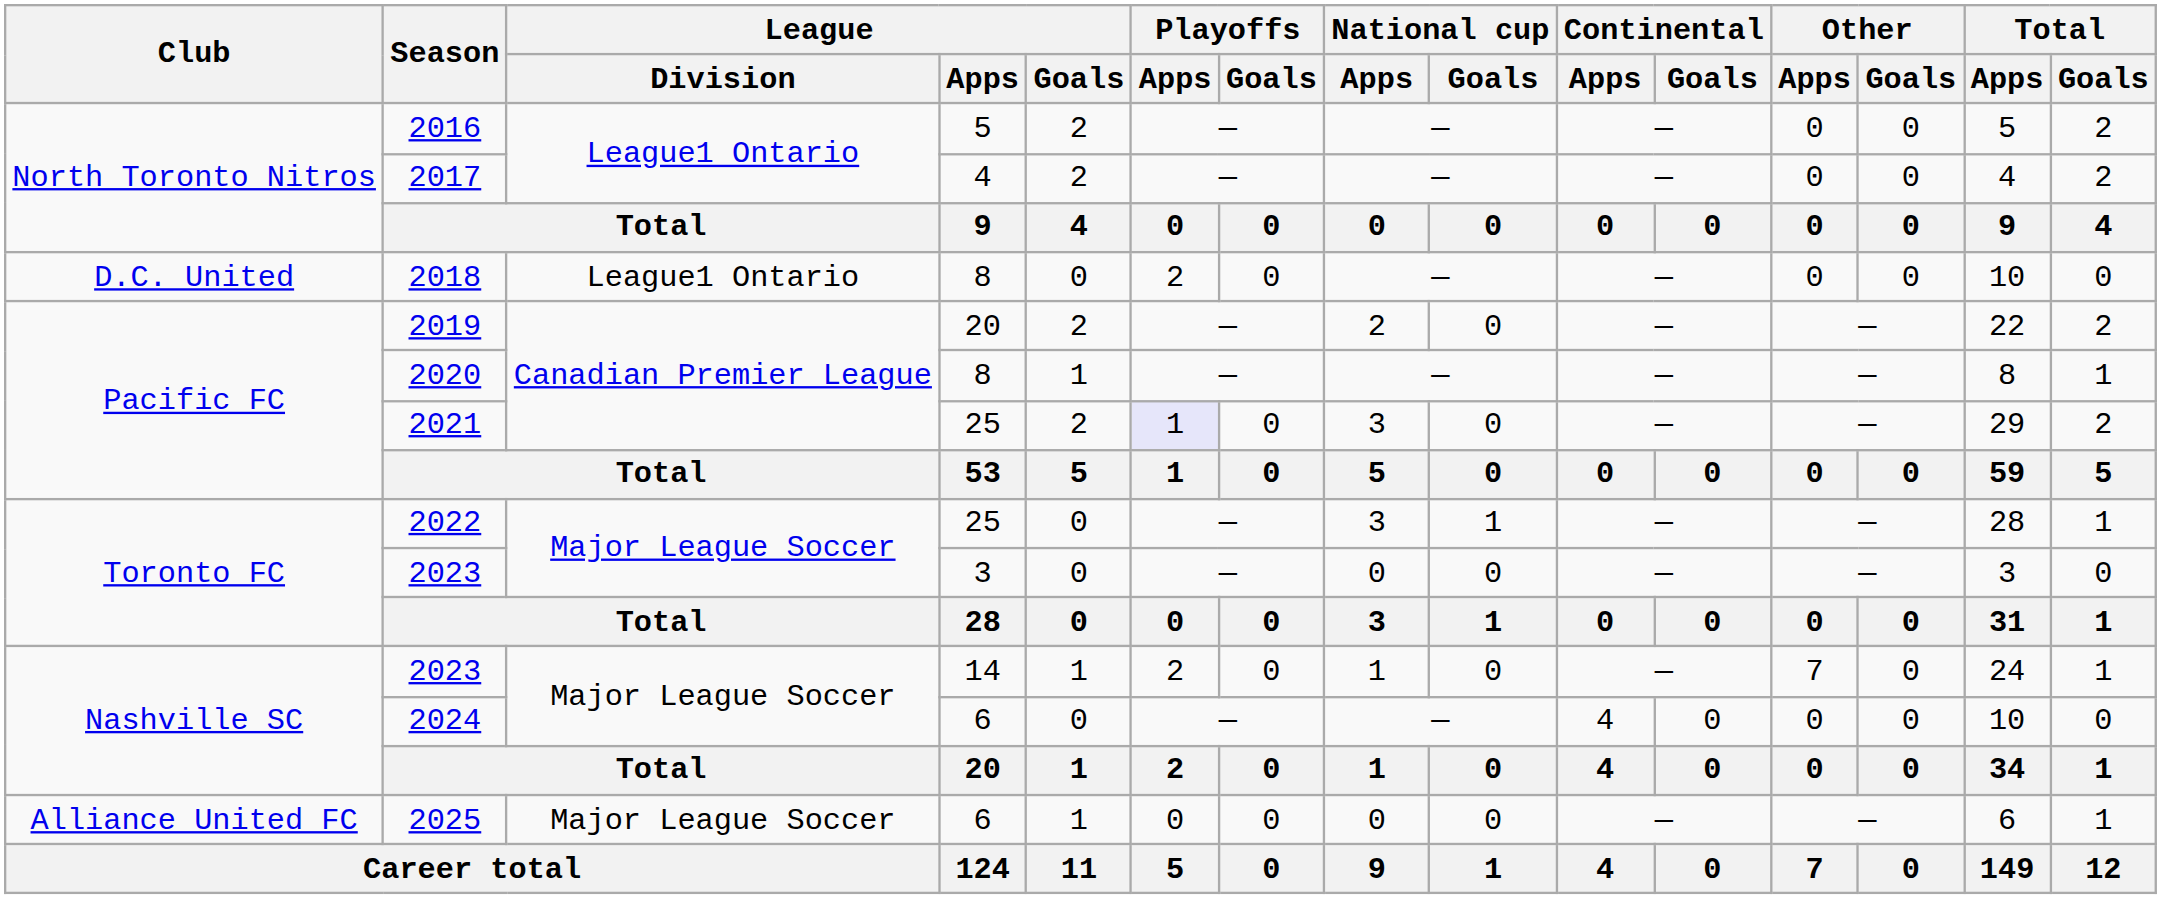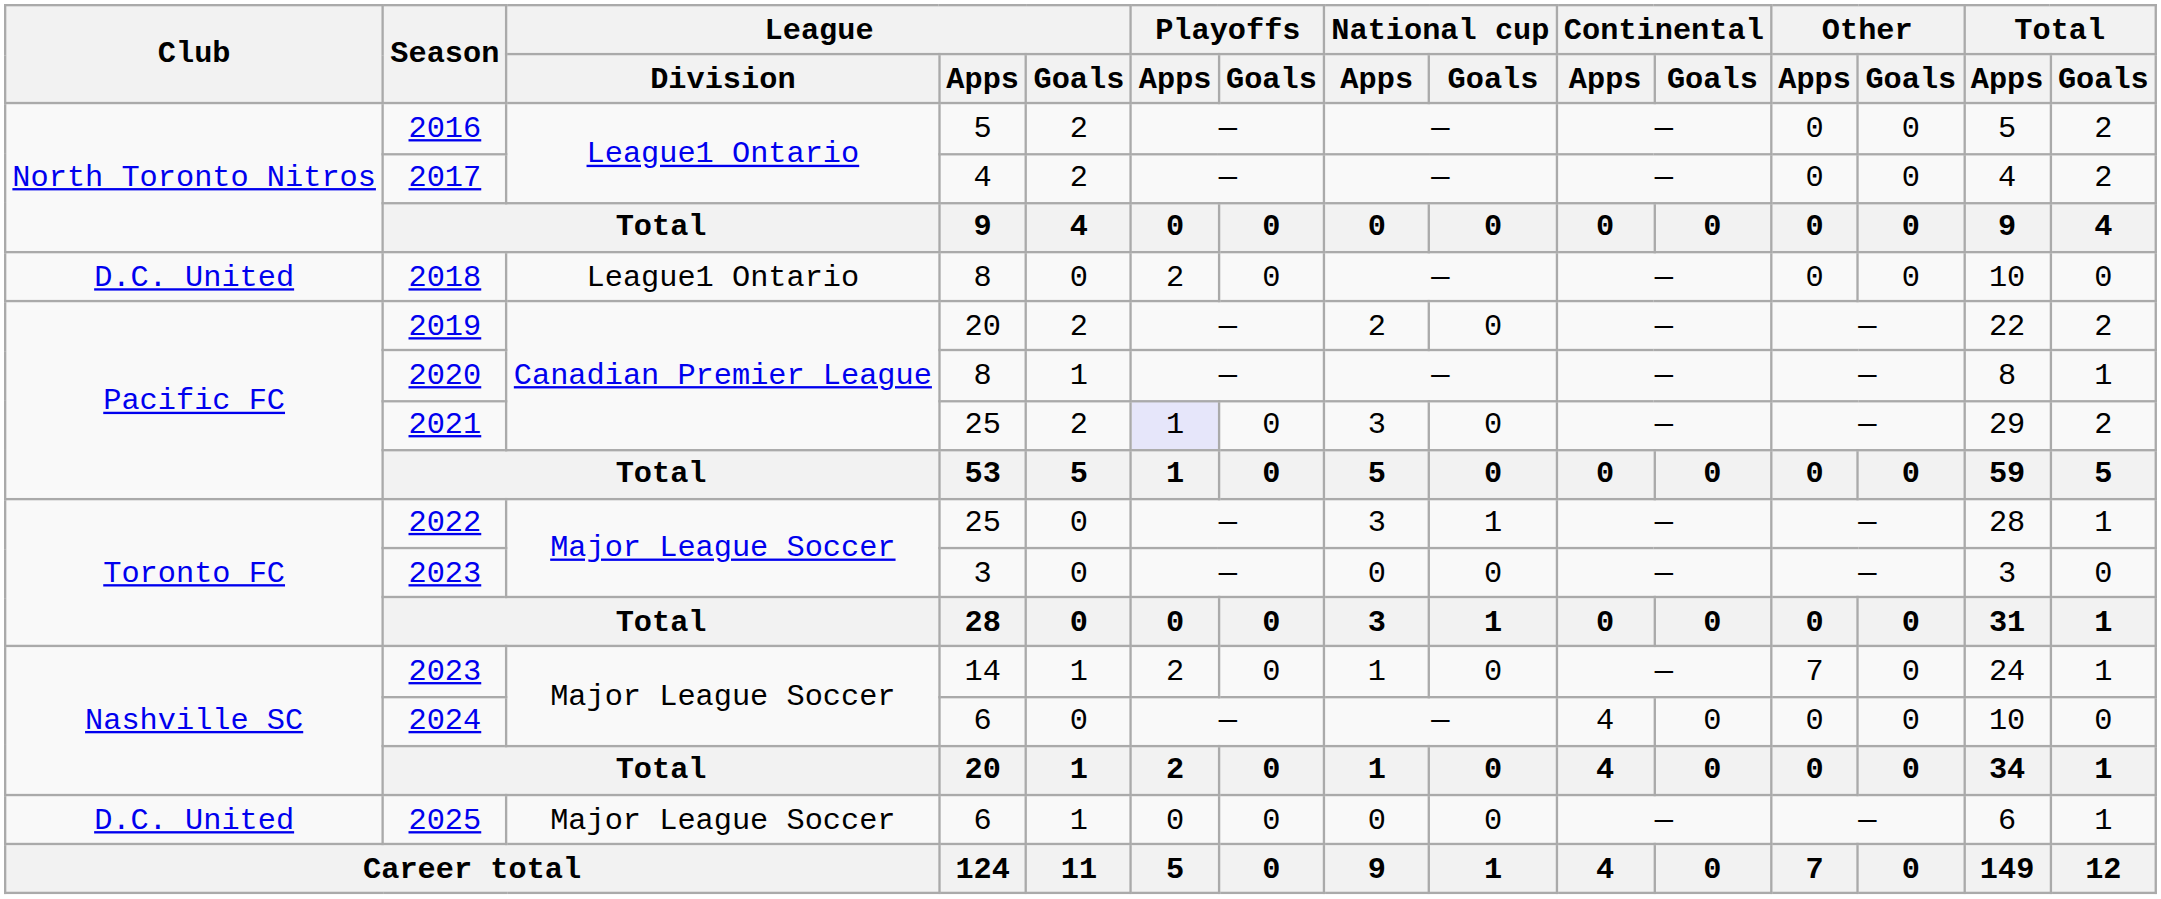 <table class="wikitable" style="text-align:center">
 <tr>
 <th rowspan="2">Club</th>
 <th rowspan="2">Season</th>
 <th colspan="3">League</th>
 <th colspan="2">Playoffs</th>
 <th colspan="2">National cup</th>
 <th colspan="2">Continental</th>
 <th colspan="2">Other</th>
 <th colspan="2">Total</th>
 </tr>
 <tr>
 <th>Division</th>
 <th>Apps</th>
 <th>Goals</th>
 <th>Apps</th>
 <th>Goals</th>
 <th>Apps</th>
 <th>Goals</th>
 <th>Apps</th>
 <th>Goals</th>
 <th>Apps</th>
 <th>Goals</th>
 <th>Apps</th>
 <th>Goals</th>
 </tr>
 <tr>
 <td rowspan="3"><a href='#'>North Toronto Nitros</a></td>
 <td><a href='#'>2016</a></td>
 <td rowspan="2"><a href='#'>League1 Ontario</a></td>
 <td>5</td>
 <td>2</td>
 <td colspan="2">—</td>
 <td colspan="2">—</td>
 <td colspan="2">—</td>
 <td>0</td>
 <td>0</td>
 <td>5</td>
 <td>2</td>
 </tr>
 <tr>
 <td><a href='#'>2017</a></td>
 <td>4</td>
 <td>2</td>
 <td colspan="2">—</td>
 <td colspan="2">—</td>
 <td colspan="2">—</td>
 <td>0</td>
 <td>0</td>
 <td>4</td>
 <td>2</td>
 </tr>
 <tr>
 <th colspan="2">Total</th>
 <th>9</th>
 <th>4</th>
 <th>0</th>
 <th>0</th>
 <th>0</th>
 <th>0</th>
 <th>0</th>
 <th>0</th>
 <th>0</th>
 <th>0</th>
 <th>9</th>
 <th>4</th>
 </tr>
 <tr>
 <td><a href='#'>D.C. United</a></td>
 <td><a href='#'>2018</a></td>
 <td>League1 Ontario</td>
 <td>8</td>
 <td>0</td>
 <td>2</td>
 <td>0</td>
 <td colspan="2">—</td>
 <td colspan="2">—</td>
 <td>0</td>
 <td>0</td>
 <td>10</td>
 <td>0</td>
 </tr>
 <tr>
 <td rowspan="4"><a href='#'>Pacific FC</a></td>
 <td><a href='#'>2019</a></td>
 <td rowspan="3"><a href='#'>Canadian Premier League</a></td>
 <td>20</td>
 <td>2</td>
 <td colspan="2">—</td>
 <td>2</td>
 <td>0</td>
 <td colspan="2">—</td>
 <td colspan="2">—</td>
 <td>22</td>
 <td>2</td>
 </tr>
 <tr>
 <td><a href='#'>2020</a></td>
 <td>8</td>
 <td>1</td>
 <td colspan="2">—</td>
 <td colspan="2">—</td>
 <td colspan="2">—</td>
 <td colspan="2">—</td>
 <td>8</td>
 <td>1</td>
 </tr>
 <tr>
 <td><a href='#'>2021</a></td>
 <td>25</td>
 <td>2</td>
 <td style="background: lavender;">1</td>
 <td>0</td>
 <td>3</td>
 <td>0</td>
 <td colspan="2">—</td>
 <td colspan="2">—</td>
 <td>29</td>
 <td>2</td>
 </tr>
 <tr>
 <th colspan="2">Total</th>
 <th>53</th>
 <th>5</th>
 <th>1</th>
 <th>0</th>
 <th>5</th>
 <th>0</th>
 <th>0</th>
 <th>0</th>
 <th>0</th>
 <th>0</th>
 <th>59</th>
 <th>5</th>
 </tr>
 <tr>
 <td rowspan="3"><a href='#'>Toronto FC</a></td>
 <td><a href='#'>2022</a></td>
 <td rowspan="2"><a href='#'>Major League Soccer</a></td>
 <td>25</td>
 <td>0</td>
 <td colspan="2">—</td>
 <td>3</td>
 <td>1</td>
 <td colspan="2">—</td>
 <td colspan="2">—</td>
 <td>28</td>
 <td>1</td>
 </tr>
 <tr>
 <td><a href='#'>2023</a></td>
 <td>3</td>
 <td>0</td>
 <td colspan="2">—</td>
 <td>0</td>
 <td>0</td>
 <td colspan="2">—</td>
 <td colspan="2">—</td>
 <td>3</td>
 <td>0</td>
 </tr>
 <tr>
 <th colspan="2">Total</th>
 <th>28</th>
 <th>0</th>
 <th>0</th>
 <th>0</th>
 <th>3</th>
 <th>1</th>
 <th>0</th>
 <th>0</th>
 <th>0</th>
 <th>0</th>
 <th>31</th>
 <th>1</th>
 </tr>
 <tr>
 <td rowspan="3"><a href='#'>Nashville SC</a></td>
 <td><a href='#'>2023</a></td>
 <td rowspan="2">Major League Soccer</td>
 <td>14</td>
 <td>1</td>
 <td>2</td>
 <td>0</td>
 <td>1</td>
 <td>0</td>
 <td colspan="2">—</td>
 <td>7</td>
 <td>0</td>
 <td>24</td>
 <td>1</td>
 </tr>
 <tr>
 <td><a href='#'>2024</a></td>
 <td>6</td>
 <td>0</td>
 <td colspan="2">—</td>
 <td colspan="2">—</td>
 <td>4</td>
 <td>0</td>
 <td>0</td>
 <td>0</td>
 <td>10</td>
 <td>0</td>
 </tr>
 <tr>
 <th colspan="2">Total</th>
 <th>20</th>
 <th>1</th>
 <th>2</th>
 <th>0</th>
 <th>1</th>
 <th>0</th>
 <th>4</th>
 <th>0</th>
 <th>0</th>
 <th>0</th>
 <th>34</th>
 <th>1</th>
 </tr>
 <tr>
-<td><a href='#'>Alliance United FC</a></td>
+<td><a href='#'>D.C. United</a></td>
 <td><a href='#'>2025</a></td>
 <td>Major League Soccer</td>
 <td>6</td>
 <td>1</td>
 <td>0</td>
 <td>0</td>
 <td>0</td>
 <td>0</td>
 <td colspan="2">—</td>
 <td colspan="2">—</td>
 <td>6</td>
 <td>1</td>
 </tr>
 <tr>
 <th colspan="3">Career total</th>
 <th>124</th>
 <th>11</th>
 <th>5</th>
 <th>0</th>
 <th>9</th>
 <th>1</th>
 <th>4</th>
 <th>0</th>
 <th>7</th>
 <th>0</th>
 <th>149</th>
 <th>12</th>
 </tr>
 </table>
